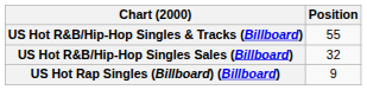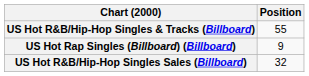 <table class="wikitable sortable plainrowheaders" style="text-align:center">
 <tr>
 <th scope="col">Chart (2000)</th>
 <th scope="col">Position</th>
 </tr>
 <tr>
 <th scope="row">US Hot R&B/Hip-Hop Singles & Tracks (<em><a href='#'>Billboard</a></em>)</th>
 <td>55</td>
 </tr>
 <tr>
+<th scope="row">US Hot Rap Singles (<em>Billboard</em>) (<em><a href='#'>Billboard</a></em>)</th>
+<td>9</td>
+</tr>
+<tr>
 <th scope="row">US Hot R&B/Hip-Hop Singles Sales (<em><a href='#'>Billboard</a></em>)</th>
 <td>32</td>
 </tr>
-<tr>
-<th scope="row">US Hot Rap Singles (<em>Billboard</em>) (<em><a href='#'>Billboard</a></em>)</th>
-<td>9</td>
-</tr>
 </table>
